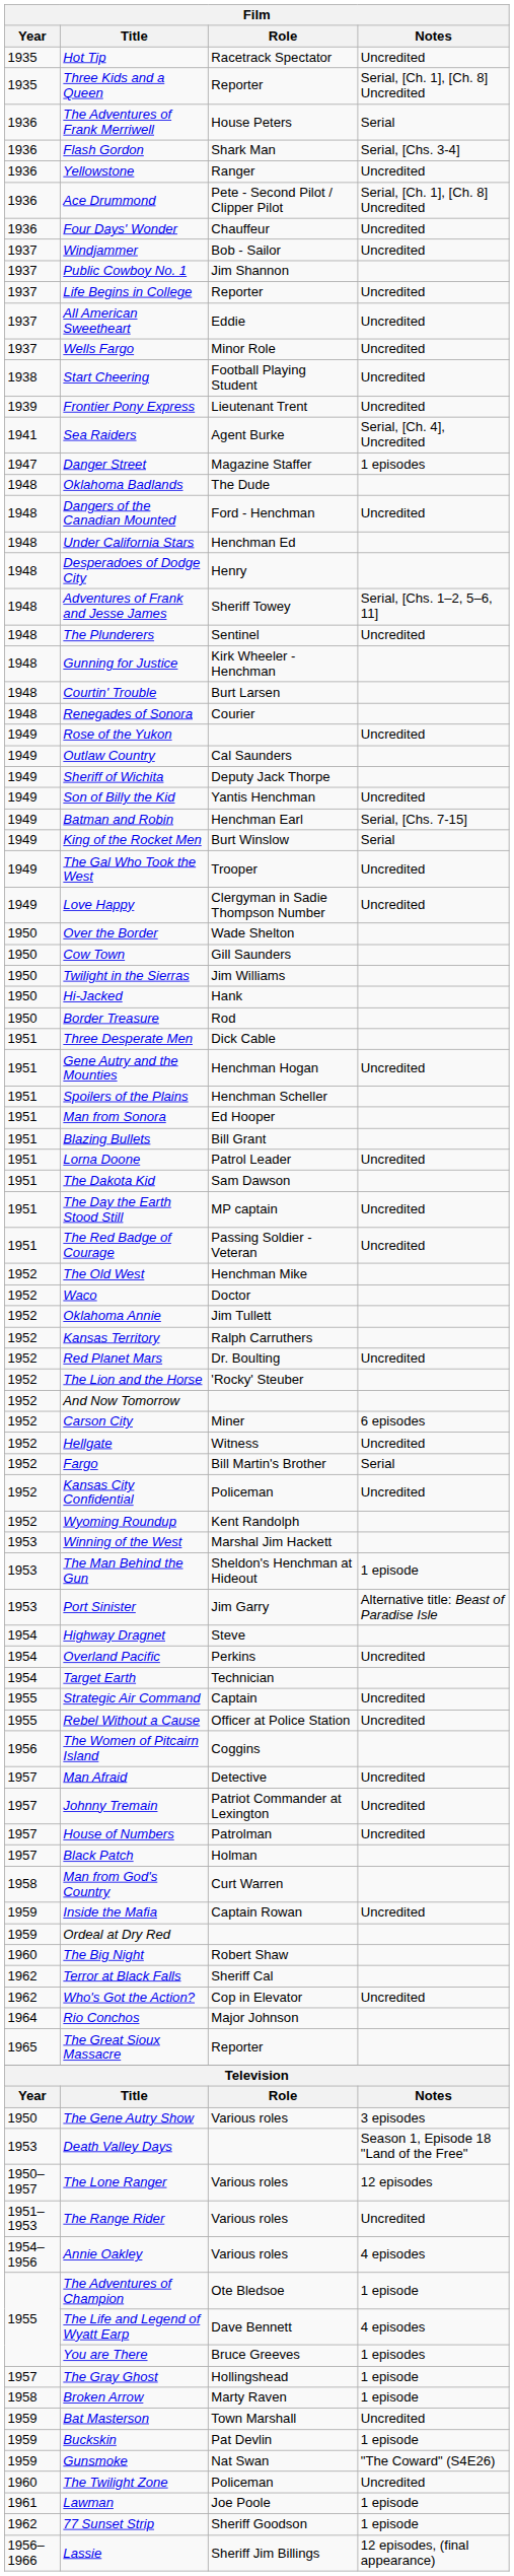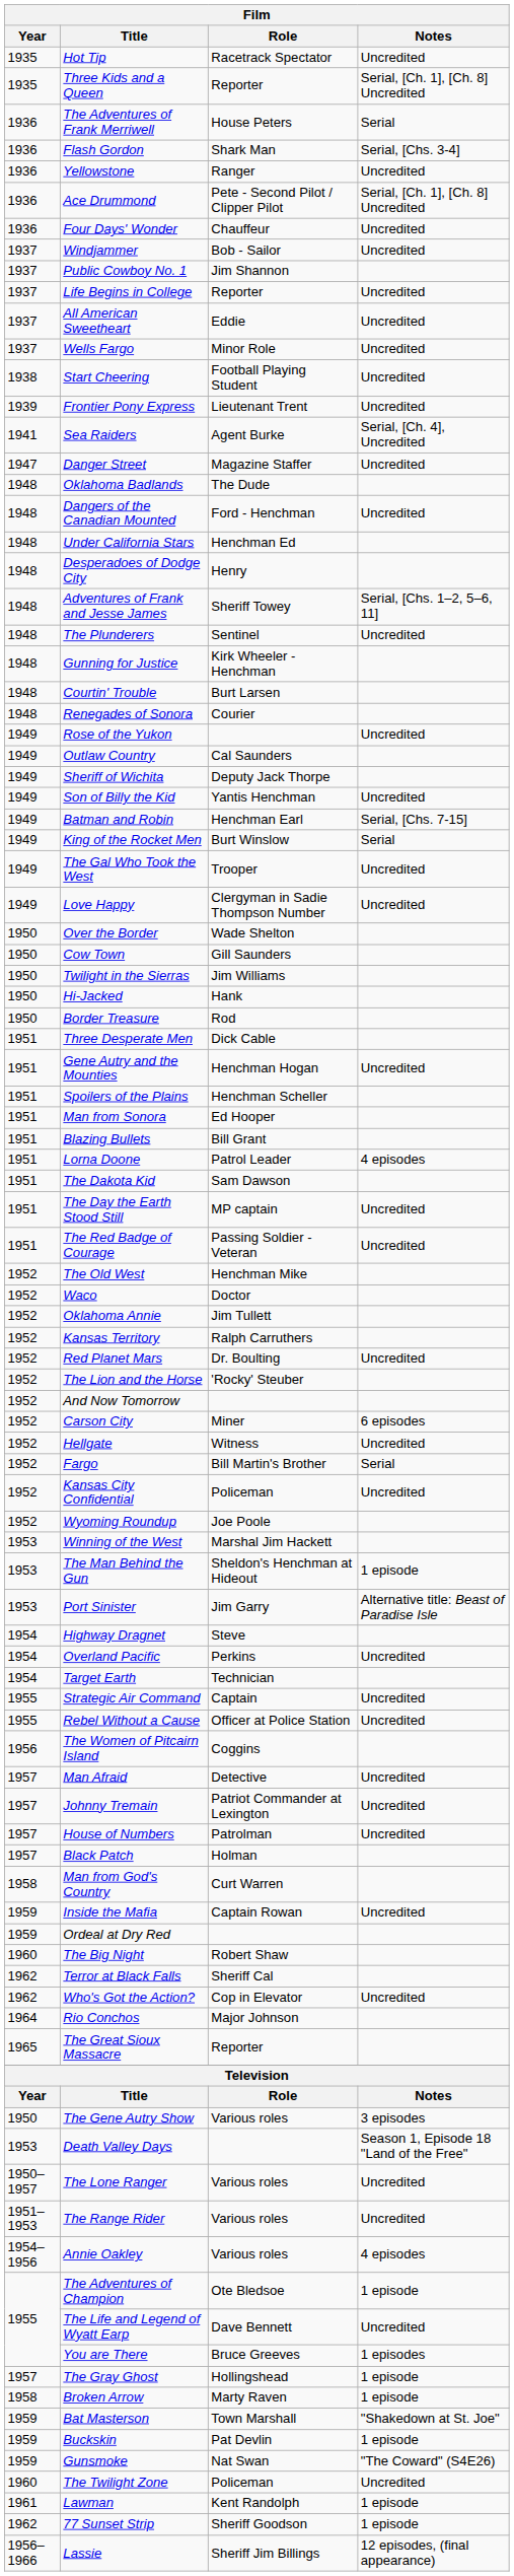 <table class="wikitable">
 <tr>
 <th colspan="4">Film</th>
 </tr>
 <tr>
 <th>Year</th>
 <th>Title</th>
 <th>Role</th>
 <th>Notes</th>
 </tr>
 <tr>
 <td>1935</td>
 <td><em><a href='#'>Hot Tip</a></em></td>
 <td>Racetrack Spectator</td>
 <td>Uncredited</td>
 </tr>
 <tr>
 <td>1935</td>
 <td><em><a href='#'>Three Kids and a Queen</a></em></td>
 <td>Reporter</td>
 <td>Serial, [Ch. 1], [Ch. 8] Uncredited</td>
 </tr>
 <tr>
 <td>1936</td>
 <td><em><a href='#'>The Adventures of Frank Merriwell</a></em></td>
 <td>House Peters</td>
 <td>Serial</td>
 </tr>
 <tr>
 <td>1936</td>
 <td><em><a href='#'>Flash Gordon</a></em></td>
 <td>Shark Man</td>
 <td>Serial, [Chs. 3-4]</td>
 </tr>
 <tr>
 <td>1936</td>
 <td><em><a href='#'>Yellowstone</a></em></td>
 <td>Ranger</td>
 <td>Uncredited</td>
 </tr>
 <tr>
 <td>1936</td>
 <td><em><a href='#'>Ace Drummond</a></em></td>
 <td>Pete - Second Pilot / Clipper Pilot</td>
 <td>Serial, [Ch. 1], [Ch. 8] Uncredited</td>
 </tr>
 <tr>
 <td>1936</td>
 <td><em><a href='#'>Four Days' Wonder</a></em></td>
 <td>Chauffeur</td>
 <td>Uncredited</td>
 </tr>
 <tr>
 <td>1937</td>
 <td><em><a href='#'>Windjammer</a></em></td>
 <td>Bob - Sailor</td>
 <td>Uncredited</td>
 </tr>
 <tr>
 <td>1937</td>
 <td><em><a href='#'>Public Cowboy No. 1</a></em></td>
 <td>Jim Shannon</td>
 <td></td>
 </tr>
 <tr>
 <td>1937</td>
 <td><em><a href='#'>Life Begins in College</a></em></td>
 <td>Reporter</td>
 <td>Uncredited</td>
 </tr>
 <tr>
 <td>1937</td>
 <td><em><a href='#'>All American Sweetheart</a></em></td>
 <td>Eddie</td>
 <td>Uncredited</td>
 </tr>
 <tr>
 <td>1937</td>
 <td><em><a href='#'>Wells Fargo</a></em></td>
 <td>Minor Role</td>
 <td>Uncredited</td>
 </tr>
 <tr>
 <td>1938</td>
 <td><em><a href='#'>Start Cheering</a></em></td>
 <td>Football Playing Student</td>
 <td>Uncredited</td>
 </tr>
 <tr>
 <td>1939</td>
 <td><em><a href='#'>Frontier Pony Express</a></em></td>
 <td>Lieutenant Trent</td>
 <td>Uncredited</td>
 </tr>
 <tr>
 <td>1941</td>
 <td><em><a href='#'>Sea Raiders</a></em></td>
 <td>Agent Burke</td>
 <td>Serial, [Ch. 4], Uncredited</td>
 </tr>
 <tr>
 <td>1947</td>
 <td><em><a href='#'>Danger Street</a></em></td>
 <td>Magazine Staffer</td>
-<td>1 episodes</td>
+<td>Uncredited</td>
 </tr>
 <tr>
 <td>1948</td>
 <td><em><a href='#'>Oklahoma Badlands</a></em></td>
 <td>The Dude</td>
 <td></td>
 </tr>
 <tr>
 <td>1948</td>
 <td><em><a href='#'>Dangers of the Canadian Mounted</a></em></td>
 <td>Ford - Henchman</td>
 <td>Uncredited</td>
 </tr>
 <tr>
 <td>1948</td>
 <td><em><a href='#'>Under California Stars</a></em></td>
 <td>Henchman Ed</td>
 <td></td>
 </tr>
 <tr>
 <td>1948</td>
 <td><em><a href='#'>Desperadoes of Dodge City</a></em></td>
 <td>Henry</td>
 <td></td>
 </tr>
 <tr>
 <td>1948</td>
 <td><em><a href='#'>Adventures of Frank and Jesse James</a></em></td>
 <td>Sheriff Towey</td>
 <td>Serial, [Chs. 1–2, 5–6, 11]</td>
 </tr>
 <tr>
 <td>1948</td>
 <td><em><a href='#'>The Plunderers</a></em></td>
 <td>Sentinel</td>
 <td>Uncredited</td>
 </tr>
 <tr>
 <td>1948</td>
 <td><em><a href='#'>Gunning for Justice</a></em></td>
 <td>Kirk Wheeler - Henchman</td>
 <td></td>
 </tr>
 <tr>
 <td>1948</td>
 <td><em><a href='#'>Courtin' Trouble</a></em></td>
 <td>Burt Larsen</td>
 <td></td>
 </tr>
 <tr>
 <td>1948</td>
 <td><em><a href='#'>Renegades of Sonora</a></em></td>
 <td>Courier</td>
 <td></td>
 </tr>
 <tr>
 <td>1949</td>
 <td><em><a href='#'>Rose of the Yukon</a></em></td>
 <td></td>
 <td>Uncredited</td>
 </tr>
 <tr>
 <td>1949</td>
 <td><em><a href='#'>Outlaw Country</a></em></td>
 <td>Cal Saunders</td>
 <td></td>
 </tr>
 <tr>
 <td>1949</td>
 <td><em><a href='#'>Sheriff of Wichita</a></em></td>
 <td>Deputy Jack Thorpe</td>
 <td></td>
 </tr>
 <tr>
 <td>1949</td>
 <td><em><a href='#'>Son of Billy the Kid</a></em></td>
 <td>Yantis Henchman</td>
 <td>Uncredited</td>
 </tr>
 <tr>
 <td>1949</td>
 <td><em><a href='#'>Batman and Robin</a></em></td>
 <td>Henchman Earl</td>
 <td>Serial, [Chs. 7-15]</td>
 </tr>
 <tr>
 <td>1949</td>
 <td><em><a href='#'>King of the Rocket Men</a></em></td>
 <td>Burt Winslow</td>
 <td>Serial</td>
 </tr>
 <tr>
 <td>1949</td>
 <td><em><a href='#'>The Gal Who Took the West</a></em></td>
 <td>Trooper</td>
 <td>Uncredited</td>
 </tr>
 <tr>
 <td>1949</td>
 <td><em><a href='#'>Love Happy</a></em></td>
 <td>Clergyman in Sadie Thompson Number</td>
 <td>Uncredited</td>
 </tr>
 <tr>
 <td>1950</td>
 <td><em><a href='#'>Over the Border</a></em></td>
 <td>Wade Shelton</td>
 <td></td>
 </tr>
 <tr>
 <td>1950</td>
 <td><em><a href='#'>Cow Town</a></em></td>
 <td>Gill Saunders</td>
 <td></td>
 </tr>
 <tr>
 <td>1950</td>
 <td><em><a href='#'>Twilight in the Sierras</a></em></td>
 <td>Jim Williams</td>
 <td></td>
 </tr>
 <tr>
 <td>1950</td>
 <td><em><a href='#'>Hi-Jacked</a></em></td>
 <td>Hank</td>
 <td></td>
 </tr>
 <tr>
 <td>1950</td>
 <td><em><a href='#'>Border Treasure</a></em></td>
 <td>Rod</td>
 <td></td>
 </tr>
 <tr>
 <td>1951</td>
 <td><em><a href='#'>Three Desperate Men</a></em></td>
 <td>Dick Cable</td>
 <td></td>
 </tr>
 <tr>
 <td>1951</td>
 <td><em><a href='#'>Gene Autry and the Mounties</a></em></td>
 <td>Henchman Hogan</td>
 <td>Uncredited</td>
 </tr>
 <tr>
 <td>1951</td>
 <td><em><a href='#'>Spoilers of the Plains</a></em></td>
 <td>Henchman Scheller</td>
 <td></td>
 </tr>
 <tr>
 <td>1951</td>
 <td><em><a href='#'>Man from Sonora</a></em></td>
 <td>Ed Hooper</td>
 <td></td>
 </tr>
 <tr>
 <td>1951</td>
 <td><em><a href='#'>Blazing Bullets</a></em></td>
 <td>Bill Grant</td>
 <td></td>
 </tr>
 <tr>
 <td>1951</td>
 <td><em><a href='#'>Lorna Doone</a></em></td>
 <td>Patrol Leader</td>
-<td>Uncredited</td>
+<td>4 episodes</td>
 </tr>
 <tr>
 <td>1951</td>
 <td><em><a href='#'>The Dakota Kid</a></em></td>
 <td>Sam Dawson</td>
 <td></td>
 </tr>
 <tr>
 <td>1951</td>
 <td><em><a href='#'>The Day the Earth Stood Still</a></em></td>
 <td>MP captain</td>
 <td>Uncredited</td>
 </tr>
 <tr>
 <td>1951</td>
 <td><em><a href='#'>The Red Badge of Courage</a></em></td>
 <td>Passing Soldier - Veteran</td>
 <td>Uncredited</td>
 </tr>
 <tr>
 <td>1952</td>
 <td><em><a href='#'>The Old West</a></em></td>
 <td>Henchman Mike</td>
 <td></td>
 </tr>
 <tr>
 <td>1952</td>
 <td><em><a href='#'>Waco</a></em></td>
 <td>Doctor</td>
 <td></td>
 </tr>
 <tr>
 <td>1952</td>
 <td><em><a href='#'>Oklahoma Annie</a></em></td>
 <td>Jim Tullett</td>
 <td></td>
 </tr>
 <tr>
 <td>1952</td>
 <td><em><a href='#'>Kansas Territory</a></em></td>
 <td>Ralph Carruthers</td>
 <td></td>
 </tr>
 <tr>
 <td>1952</td>
 <td><em><a href='#'>Red Planet Mars</a></em></td>
 <td>Dr. Boulting</td>
 <td>Uncredited</td>
 </tr>
 <tr>
 <td>1952</td>
 <td><em><a href='#'>The Lion and the Horse</a></em></td>
 <td>'Rocky' Steuber</td>
 <td></td>
 </tr>
 <tr>
 <td>1952</td>
 <td><em>And Now Tomorrow</em></td>
 <td></td>
 <td></td>
 </tr>
 <tr>
 <td>1952</td>
 <td><em><a href='#'>Carson City</a></em></td>
 <td>Miner</td>
 <td>6 episodes</td>
 </tr>
 <tr>
 <td>1952</td>
 <td><em><a href='#'>Hellgate</a></em></td>
 <td>Witness</td>
 <td>Uncredited</td>
 </tr>
 <tr>
 <td>1952</td>
 <td><em><a href='#'>Fargo</a></em></td>
 <td>Bill Martin's Brother</td>
 <td>Serial</td>
 </tr>
 <tr>
 <td>1952</td>
 <td><em><a href='#'>Kansas City Confidential</a></em></td>
 <td>Policeman</td>
 <td>Uncredited</td>
 </tr>
 <tr>
 <td>1952</td>
 <td><em><a href='#'>Wyoming Roundup</a></em></td>
-<td>Kent Randolph</td>
+<td>Joe Poole</td>
 <td></td>
 </tr>
 <tr>
 <td>1953</td>
 <td><em><a href='#'>Winning of the West</a></em></td>
 <td>Marshal Jim Hackett</td>
 <td></td>
 </tr>
 <tr>
 <td>1953</td>
 <td><em><a href='#'>The Man Behind the Gun</a></em></td>
 <td>Sheldon's Henchman at Hideout</td>
 <td>1 episode</td>
 </tr>
 <tr>
 <td>1953</td>
 <td><em><a href='#'>Port Sinister</a></em></td>
 <td>Jim Garry</td>
 <td>Alternative title: <em>Beast of Paradise Isle</em></td>
 </tr>
 <tr>
 <td>1954</td>
 <td><em><a href='#'>Highway Dragnet</a></em></td>
 <td>Steve</td>
 <td></td>
 </tr>
 <tr>
 <td>1954</td>
 <td><em><a href='#'>Overland Pacific</a></em></td>
 <td>Perkins</td>
 <td>Uncredited</td>
 </tr>
 <tr>
 <td>1954</td>
 <td><em><a href='#'>Target Earth</a></em></td>
 <td>Technician</td>
 <td></td>
 </tr>
 <tr>
 <td>1955</td>
 <td><em><a href='#'>Strategic Air Command</a></em></td>
 <td>Captain</td>
 <td>Uncredited</td>
 </tr>
 <tr>
 <td>1955</td>
 <td><em><a href='#'>Rebel Without a Cause</a></em></td>
 <td>Officer at Police Station</td>
 <td>Uncredited</td>
 </tr>
 <tr>
 <td>1956</td>
 <td><em><a href='#'>The Women of Pitcairn Island</a></em></td>
 <td>Coggins</td>
 <td></td>
 </tr>
 <tr>
 <td>1957</td>
 <td><em><a href='#'>Man Afraid</a></em></td>
 <td>Detective</td>
 <td>Uncredited</td>
 </tr>
 <tr>
 <td>1957</td>
 <td><em><a href='#'>Johnny Tremain</a></em></td>
 <td>Patriot Commander at Lexington</td>
 <td>Uncredited</td>
 </tr>
 <tr>
 <td>1957</td>
 <td><em><a href='#'>House of Numbers</a></em></td>
 <td>Patrolman</td>
 <td>Uncredited</td>
 </tr>
 <tr>
 <td>1957</td>
 <td><em><a href='#'>Black Patch</a></em></td>
 <td>Holman</td>
 <td></td>
 </tr>
 <tr>
 <td>1958</td>
 <td><em><a href='#'>Man from God's Country</a></em></td>
 <td>Curt Warren</td>
 <td></td>
 </tr>
 <tr>
 <td>1959</td>
 <td><em><a href='#'>Inside the Mafia</a></em></td>
 <td>Captain Rowan</td>
 <td>Uncredited</td>
 </tr>
 <tr>
 <td>1959</td>
 <td><em>Ordeal at Dry Red</em></td>
 <td></td>
 <td></td>
 </tr>
 <tr>
 <td>1960</td>
 <td><em><a href='#'>The Big Night</a></em></td>
 <td>Robert Shaw</td>
 <td></td>
 </tr>
 <tr>
 <td>1962</td>
 <td><em><a href='#'>Terror at Black Falls</a></em></td>
 <td>Sheriff Cal</td>
 <td></td>
 </tr>
 <tr>
 <td>1962</td>
 <td><em><a href='#'>Who's Got the Action?</a></em></td>
 <td>Cop in Elevator</td>
 <td>Uncredited</td>
 </tr>
 <tr>
 <td>1964</td>
 <td><em><a href='#'>Rio Conchos</a></em></td>
 <td>Major Johnson</td>
 <td></td>
 </tr>
 <tr>
 <td>1965</td>
 <td><em><a href='#'>The Great Sioux Massacre</a></em></td>
 <td>Reporter</td>
 <td></td>
 </tr>
 <tr>
 </tr>
 <tr>
 <th colspan="4">Television</th>
 </tr>
 <tr>
 <th>Year</th>
 <th>Title</th>
 <th>Role</th>
 <th>Notes</th>
 </tr>
 <tr>
 <td>1950</td>
 <td><em><a href='#'>The Gene Autry Show</a></em></td>
 <td>Various roles</td>
 <td>3 episodes</td>
 </tr>
 <tr>
 <td>1953</td>
 <td><em><a href='#'>Death Valley Days</a></em></td>
 <td></td>
 <td>Season 1, Episode 18 "Land of the Free"</td>
 </tr>
 <tr>
 <td>1950–1957</td>
 <td><em><a href='#'>The Lone Ranger</a></em></td>
 <td>Various roles</td>
-<td>12 episodes</td>
+<td>Uncredited</td>
 </tr>
 <tr>
 <td>1951–1953</td>
 <td><em><a href='#'>The Range Rider</a></em></td>
 <td>Various roles</td>
 <td>Uncredited</td>
 </tr>
 <tr>
 <td>1954–1956</td>
 <td><em><a href='#'>Annie Oakley</a></em></td>
 <td>Various roles</td>
 <td>4 episodes</td>
 </tr>
 <tr>
 <td rowspan=3>1955</td>
 <td><em><a href='#'>The Adventures of Champion</a></em></td>
 <td>Ote Bledsoe</td>
 <td>1 episode</td>
 </tr>
 <tr>
 <td><em><a href='#'>The Life and Legend of Wyatt Earp</a></em></td>
 <td>Dave Bennett</td>
-<td>4 episodes</td>
+<td>Uncredited</td>
 </tr>
 <tr>
 <td><em><a href='#'>You are There</a></em></td>
 <td>Bruce Greeves</td>
 <td>1 episodes</td>
 </tr>
 <tr>
 <td>1957</td>
 <td><em><a href='#'>The Gray Ghost</a></em></td>
 <td>Hollingshead</td>
 <td>1 episode</td>
 </tr>
 <tr>
 <td>1958</td>
 <td><em><a href='#'>Broken Arrow</a></em></td>
 <td>Marty Raven</td>
 <td>1 episode</td>
 </tr>
 <tr>
 <td>1959</td>
 <td><em><a href='#'>Bat Masterson</a></em></td>
 <td>Town Marshall</td>
-<td>Uncredited</td>
+<td>"Shakedown at St. Joe"</td>
 </tr>
 <tr>
 <td>1959</td>
 <td><em><a href='#'>Buckskin</a></em></td>
 <td>Pat Devlin</td>
 <td>1 episode</td>
 </tr>
 <tr>
 <td>1959</td>
 <td><em><a href='#'>Gunsmoke</a></em></td>
 <td>Nat Swan</td>
 <td>"The Coward" (S4E26)</td>
 </tr>
 <tr>
 <td>1960</td>
 <td><em><a href='#'>The Twilight Zone</a></em></td>
 <td>Policeman</td>
 <td>Uncredited</td>
 </tr>
 <tr>
 <td>1961</td>
 <td><em><a href='#'>Lawman</a></em></td>
-<td>Joe Poole</td>
+<td>Kent Randolph</td>
 <td>1 episode</td>
 </tr>
 <tr>
 <td>1962</td>
 <td><em><a href='#'>77 Sunset Strip</a></em></td>
 <td>Sheriff Goodson</td>
 <td>1 episode</td>
 </tr>
 <tr>
 <td>1956–1966</td>
 <td><em><a href='#'>Lassie</a></em></td>
 <td>Sheriff Jim Billings</td>
 <td>12 episodes, (final appearance)</td>
 </tr>
 </table>
